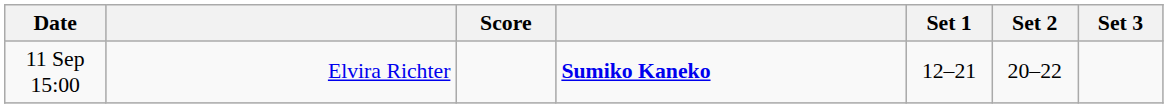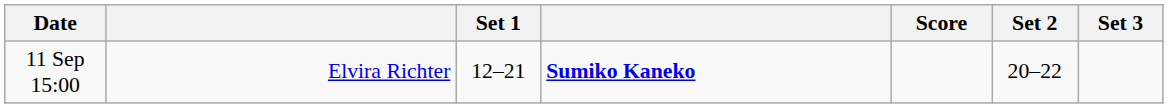 <table class="wikitable" style="text-align: center; font-size:90%">
 <tr>
 <th width="60">Date</th>
 <th align="right" width="225"></th>
+<th width="50">Set 1</th>
+<th align="left" width="225"></th>
 <th width="60">Score</th>
-<th align="left" width="225"></th>
-<th width="50">Set 1</th>
 <th width="50">Set 2</th>
 <th width="50">Set 3</th>
 </tr>
 <tr>
 <td>11 Sep<br>15:00</td>
 <td align="right"><a href='#'>Elvira Richter</a> </td>
+<td>12–21</td>
+<td align="left"><strong> <a href='#'>Sumiko Kaneko</a></strong></td>
 <td align="center"></td>
-<td align="left"><strong> <a href='#'>Sumiko Kaneko</a></strong></td>
-<td>12–21</td>
 <td>20–22</td>
 <td></td>
 </tr>
 </table>
